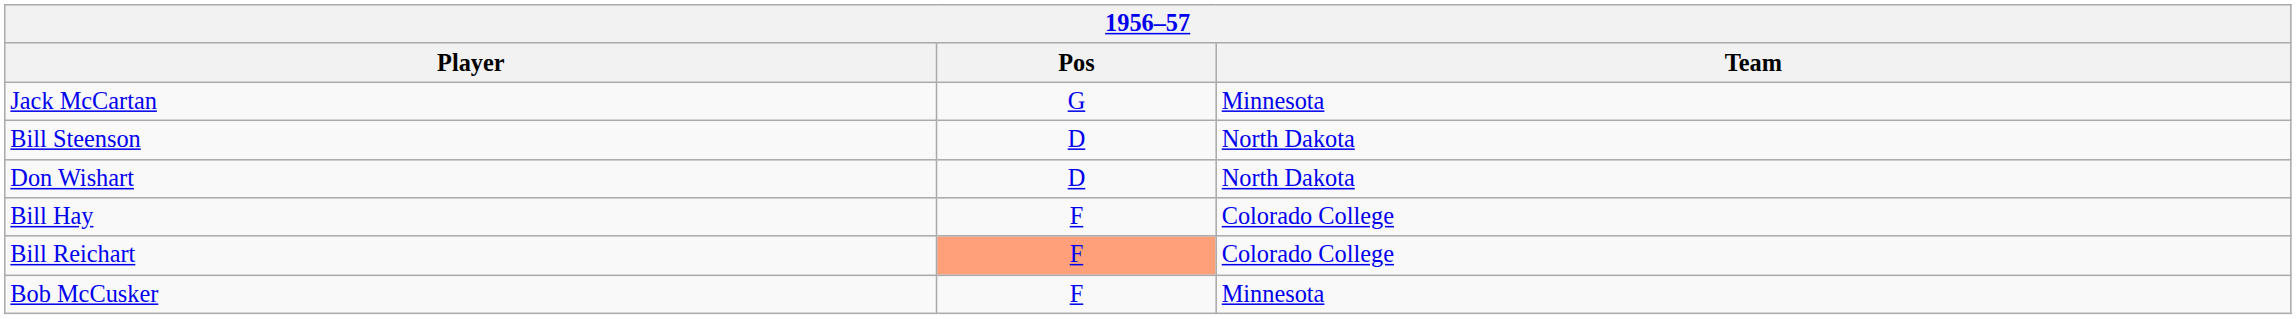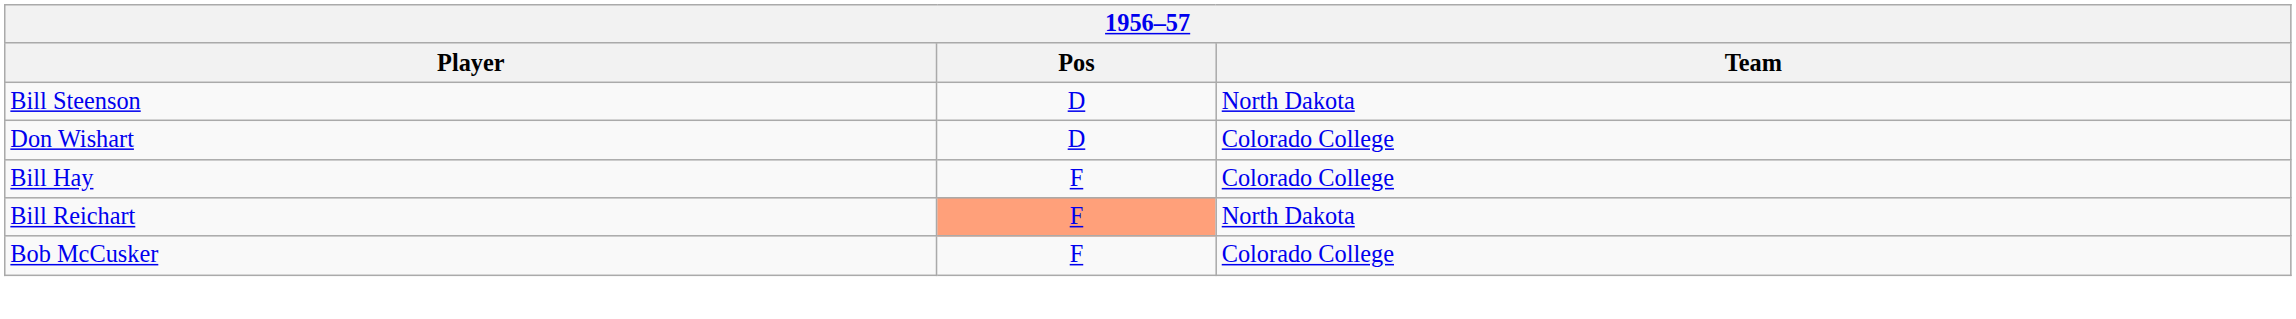 <table class="wikitable" width=95%>
 <tr>
 <th colspan=3><a href='#'>1956–57</a></th>
 </tr>
 <tr>
 <th>Player</th>
 <th>Pos</th>
 <th>Team</th>
 </tr>
 <tr>
-<td><a href='#'>Jack McCartan</a></td>
-<td align=center><a href='#'>G</a></td>
-<td><a href='#'>Minnesota</a></td>
-</tr>
-<tr>
 <td><a href='#'>Bill Steenson</a></td>
 <td align=center><a href='#'>D</a></td>
 <td><a href='#'>North Dakota</a></td>
 </tr>
 <tr>
 <td><a href='#'>Don Wishart</a></td>
 <td align=center><a href='#'>D</a></td>
-<td><a href='#'>North Dakota</a></td>
+<td><a href='#'>Colorado College</a></td>
 </tr>
 <tr>
 <td><a href='#'>Bill Hay</a></td>
 <td align=center><a href='#'>F</a></td>
 <td><a href='#'>Colorado College</a></td>
 </tr>
 <tr>
 <td><a href='#'>Bill Reichart</a></td>
 <td align=center style="background: lightsalmon;"><a href='#'>F</a></td>
-<td><a href='#'>Colorado College</a></td>
+<td><a href='#'>North Dakota</a></td>
 </tr>
 <tr>
 <td><a href='#'>Bob McCusker</a></td>
 <td align=center><a href='#'>F</a></td>
-<td><a href='#'>Minnesota</a></td>
+<td><a href='#'>Colorado College</a></td>
 </tr>
 </table>
